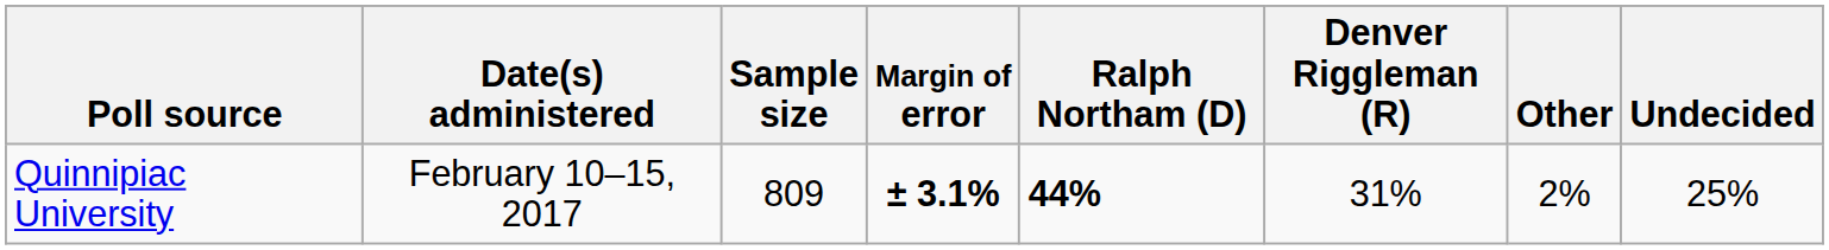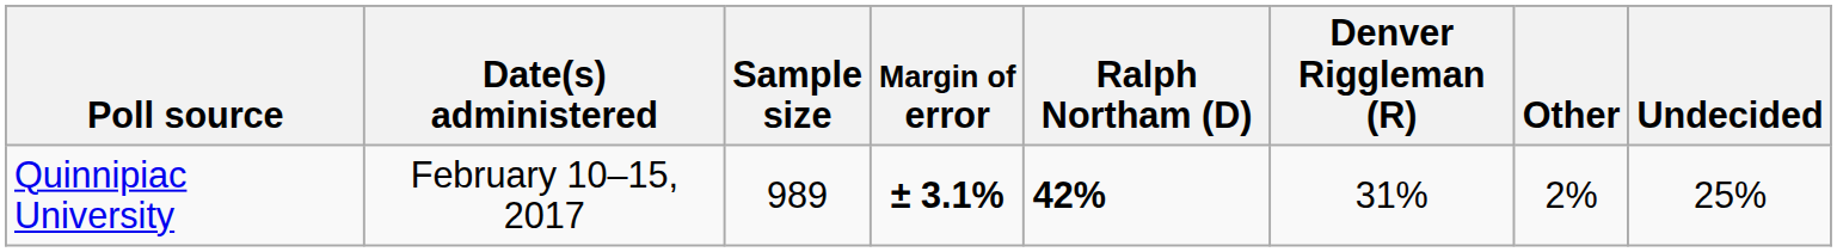 <table class="wikitable">
 <tr valign= bottom>
 <th style="width:150px;">Poll source</th>
 <th style="width:150px;">Date(s)<br>administered</th>
 <th class=small>Sample<br>size</th>
 <th><small>Margin of</small><br>error</th>
 <th style="width:100px;">Ralph<br>Northam (D)</th>
 <th style="width:100px;">Denver<br>Riggleman (R)</th>
 <th style="width:40px;">Other</th>
 <th style="width:40px;">Undecided</th>
 </tr>
 <tr>
 <td><a href='#'>Quinnipiac University</a></td>
 <td align=center>February 10–15, 2017</td>
-<td align=center>809</td>
+<td align=center>989</td>
 <td align=center><strong>± 3.1%</strong></td>
-<td><strong>44%</strong></td>
+<td><strong>42%</strong></td>
 <td align=center>31%</td>
 <td align=center>2%</td>
 <td align=center>25%</td>
 </tr>
 </table>
